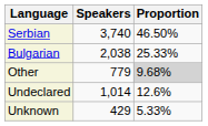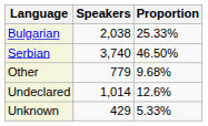 <table class="wikitable">
 <tr>
 <th>Language</th>
 <th>Speakers</th>
 <th>Proportion</th>
 </tr>
 <tr>
+<td style="background:#F5F5DC;"><a href='#'>Bulgarian</a></td>
+<td align="right">2,038</td>
+<td>25.33%</td>
+</tr>
+<tr>
 <td style="background:#F5F5DC;"><a href='#'>Serbian</a></td>
 <td align="right">3,740</td>
 <td>46.50%</td>
 </tr>
 <tr>
-<td style="background:#F5F5DC;"><a href='#'>Bulgarian</a></td>
-<td align="right">2,038</td>
-<td>25.33%</td>
-</tr>
-<tr>
 <td style="background:#F5F5DC;">Other</td>
 <td align="right">779</td>
-<td style="background: lightgrey;">9.68%</td>
+<td>9.68%</td>
 </tr>
 <tr>
 <td style="background:#F5F5DC;">Undeclared</td>
 <td align="right">1,014</td>
 <td>12.6%</td>
 </tr>
 <tr>
 <td style="background:#F5F5DC;">Unknown</td>
 <td align="right">429</td>
 <td>5.33%</td>
 </tr>
 </table>
